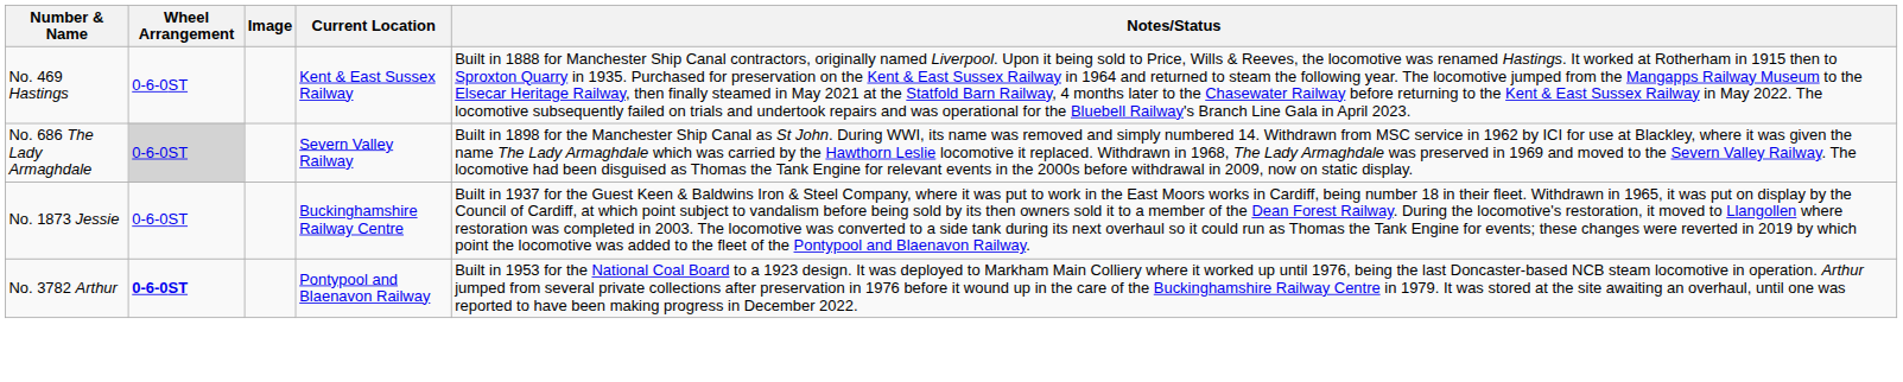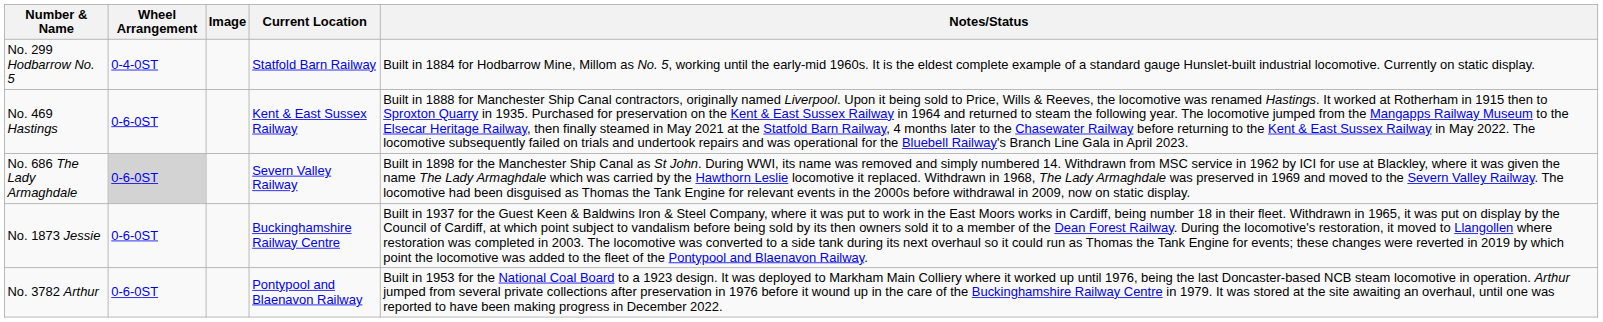 <table class="wikitable sortable">
 <tr>
 <th>Number & Name</th>
 <th>Wheel Arrangement</th>
 <th class="unsortable">Image</th>
 <th>Current Location</th>
 <th>Notes/Status</th>
+</tr>
+<tr>
+<td>No. 299 <em>Hodbarrow No. 5</em></td>
+<td><a href='#'>0-4-0</a><a href='#'>ST</a></td>
+<td></td>
+<td><a href='#'>Statfold Barn Railway</a></td>
+<td>Built in 1884 for Hodbarrow Mine, Millom as <em>No. 5</em>, working until the early-mid 1960s. It is the eldest complete example of a standard gauge Hunslet-built industrial locomotive. Currently on static display.</td>
 </tr>
 <tr>
 <td>No. 469 <em>Hastings</em></td>
 <td><a href='#'>0-6-0</a><a href='#'>ST</a></td>
 <td></td>
 <td><a href='#'>Kent & East Sussex Railway</a></td>
 <td>Built in 1888 for Manchester Ship Canal contractors, originally named <em>Liverpool</em>. Upon it being sold to Price, Wills & Reeves, the locomotive was renamed <em>Hastings</em>. It worked at Rotherham in 1915 then to <a href='#'>Sproxton Quarry</a> in 1935. Purchased for preservation on the <a href='#'>Kent & East Sussex Railway</a> in 1964 and returned to steam the following year. The locomotive jumped from the <a href='#'>Mangapps Railway Museum</a> to the <a href='#'>Elsecar Heritage Railway</a>, then finally steamed in May 2021 at the <a href='#'>Statfold Barn Railway</a>, 4 months later to the <a href='#'>Chasewater Railway</a> before returning to the <a href='#'>Kent & East Sussex Railway</a> in May 2022. The locomotive subsequently failed on trials and undertook repairs and was operational for the <a href='#'>Bluebell Railway</a>'s Branch Line Gala in April 2023.</td>
 </tr>
 <tr>
 <td>No. 686 <em>The Lady Armaghdale</em></td>
 <td style="background: lightgrey;"><a href='#'>0-6-0</a><a href='#'>ST</a></td>
 <td></td>
 <td><a href='#'>Severn Valley Railway</a></td>
 <td>Built in 1898 for the Manchester Ship Canal as <em>St John</em>. During WWI, its name was removed and simply numbered 14. Withdrawn from MSC service in 1962 by ICI for use at Blackley, where it was given the name <em>The Lady Armaghdale</em> which was carried by the <a href='#'>Hawthorn Leslie</a> locomotive it replaced. Withdrawn in 1968, <em>The Lady Armaghdale</em> was preserved in 1969 and moved to the <a href='#'>Severn Valley Railway</a>. The locomotive had been disguised as Thomas the Tank Engine for relevant events in the 2000s before withdrawal in 2009, now on static display.</td>
 </tr>
 <tr>
 <td>No. 1873 <em>Jessie</em></td>
 <td><a href='#'>0-6-0</a><a href='#'>ST</a></td>
 <td></td>
 <td><a href='#'>Buckinghamshire Railway Centre</a></td>
 <td>Built in 1937 for the Guest Keen & Baldwins Iron & Steel Company, where it was put to work in the East Moors works in Cardiff, being number 18 in their fleet. Withdrawn in 1965, it was put on display by the Council of Cardiff, at which point subject to vandalism before being sold by its then owners sold it to a member of the <a href='#'>Dean Forest Railway</a>. During the locomotive's restoration, it moved to <a href='#'>Llangollen</a> where restoration was completed in 2003. The locomotive was converted to a side tank during its next overhaul so it could run as Thomas the Tank Engine for events; these changes were reverted in 2019 by which point the locomotive was added to the fleet of the <a href='#'>Pontypool and Blaenavon Railway</a>.</td>
 </tr>
 <tr>
 <td>No. 3782 <em>Arthur</em></td>
-<td><strong><a href='#'>0-6-0</a><a href='#'>ST</a></strong></td>
+<td><a href='#'>0-6-0</a><a href='#'>ST</a></td>
 <td></td>
 <td><a href='#'>Pontypool and Blaenavon Railway</a></td>
 <td>Built in 1953 for the <a href='#'>National Coal Board</a> to a 1923 design. It was deployed to Markham Main Colliery where it worked up until 1976, being the last Doncaster-based NCB steam locomotive in operation. <em>Arthur</em> jumped from several private collections after preservation in 1976 before it wound up in the care of the <a href='#'>Buckinghamshire Railway Centre</a> in 1979. It was stored at the site awaiting an overhaul, until one was reported to have been making progress in December 2022.</td>
 </tr>
 </table>
